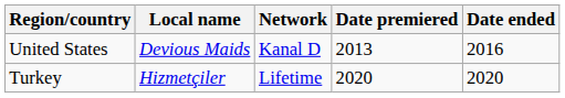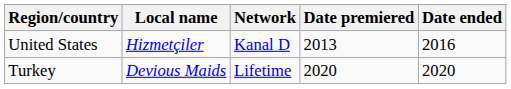 <table class="wikitable">
 <tr>
 <th>Region/country</th>
 <th>Local name</th>
 <th>Network</th>
 <th>Date premiered</th>
 <th>Date ended</th>
 </tr>
 <tr>
 <td>United States</td>
-<td><em><a href='#'>Devious Maids</a></em></td>
+<td><em><a href='#'>Hizmetçiler</a></em></td>
 <td><a href='#'>Kanal D</a></td>
 <td>2013</td>
 <td>2016</td>
 </tr>
 <tr>
 <td>Turkey</td>
-<td><em><a href='#'>Hizmetçiler</a></em></td>
+<td><em><a href='#'>Devious Maids</a></em></td>
 <td><a href='#'>Lifetime</a></td>
 <td>2020</td>
 <td>2020</td>
 </tr>
 </table>
